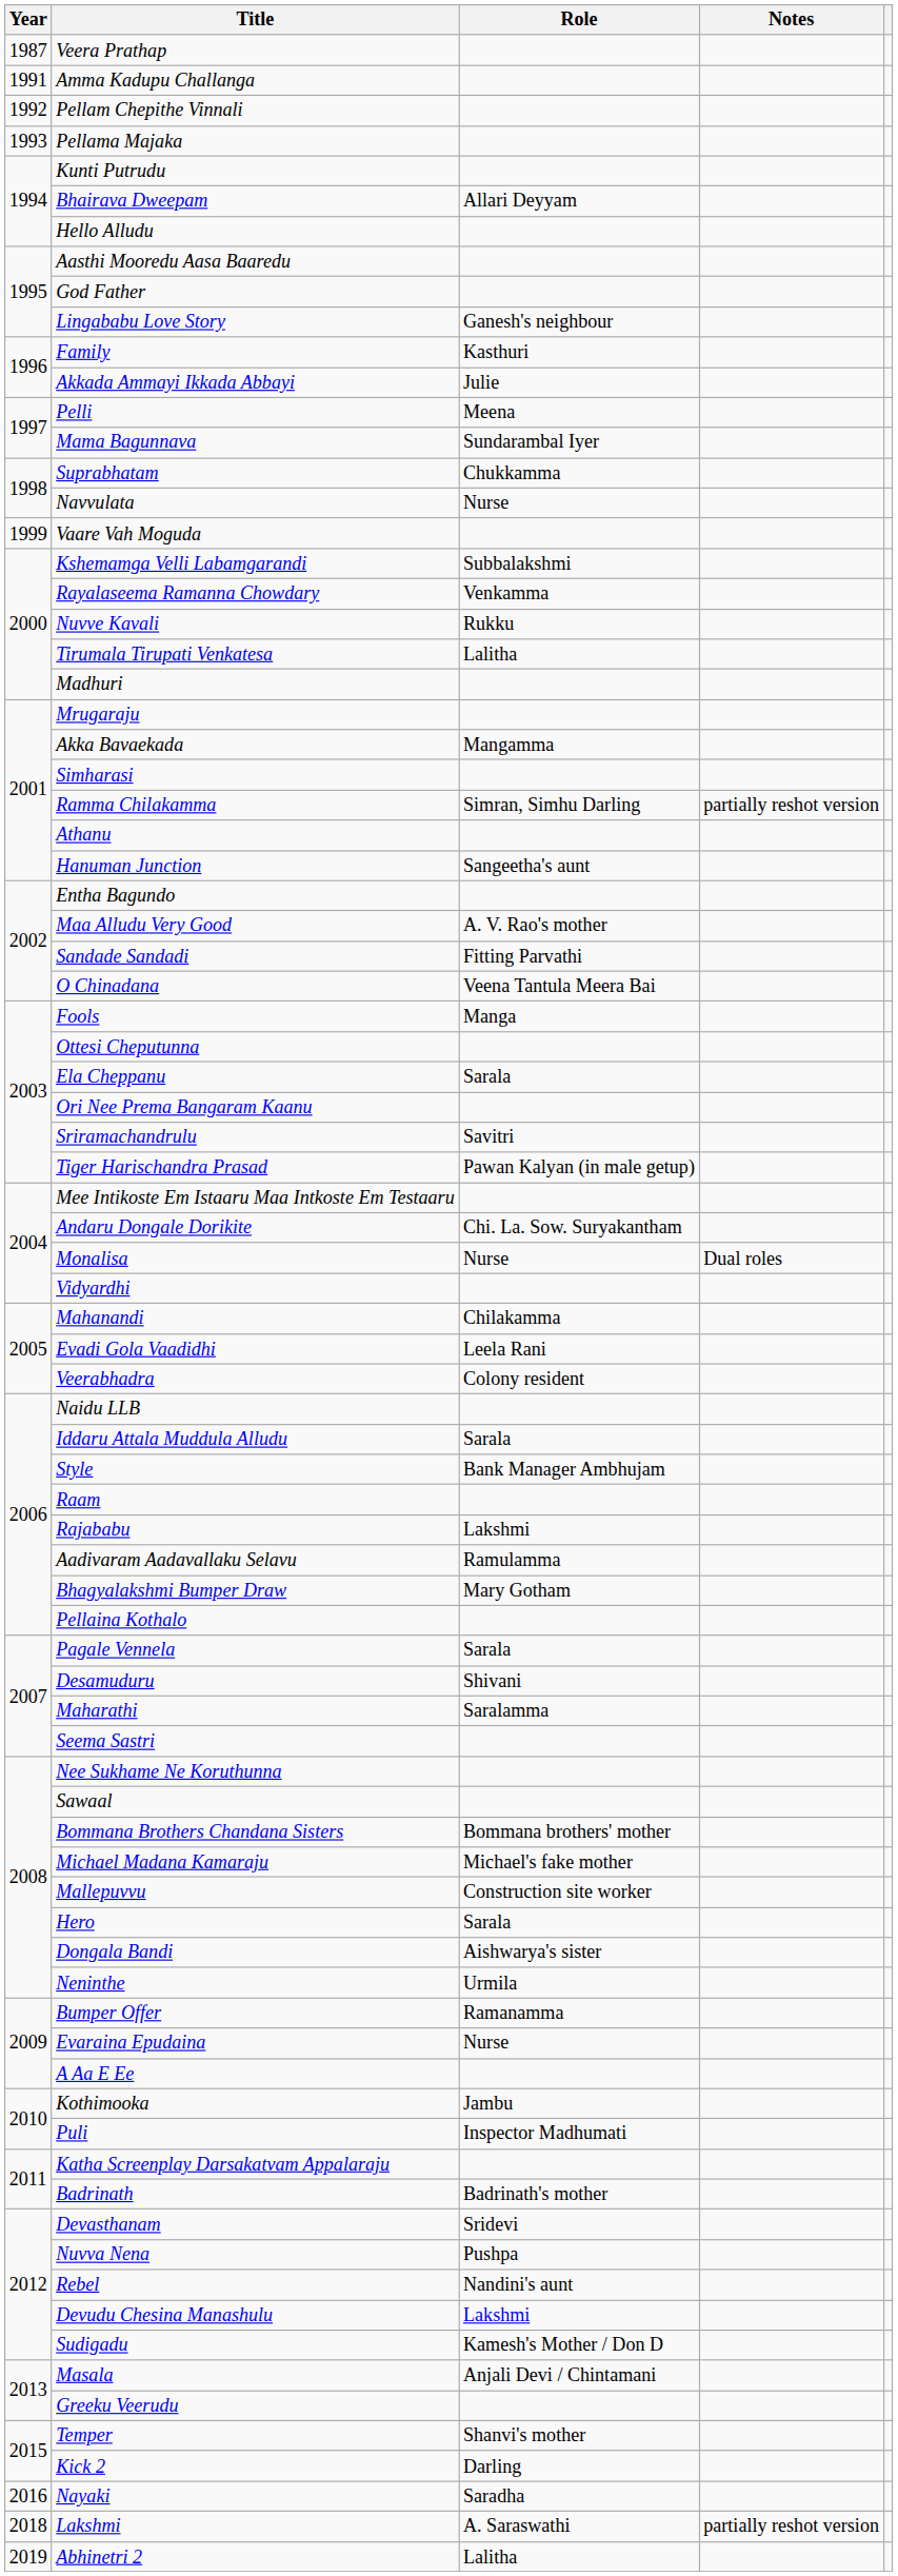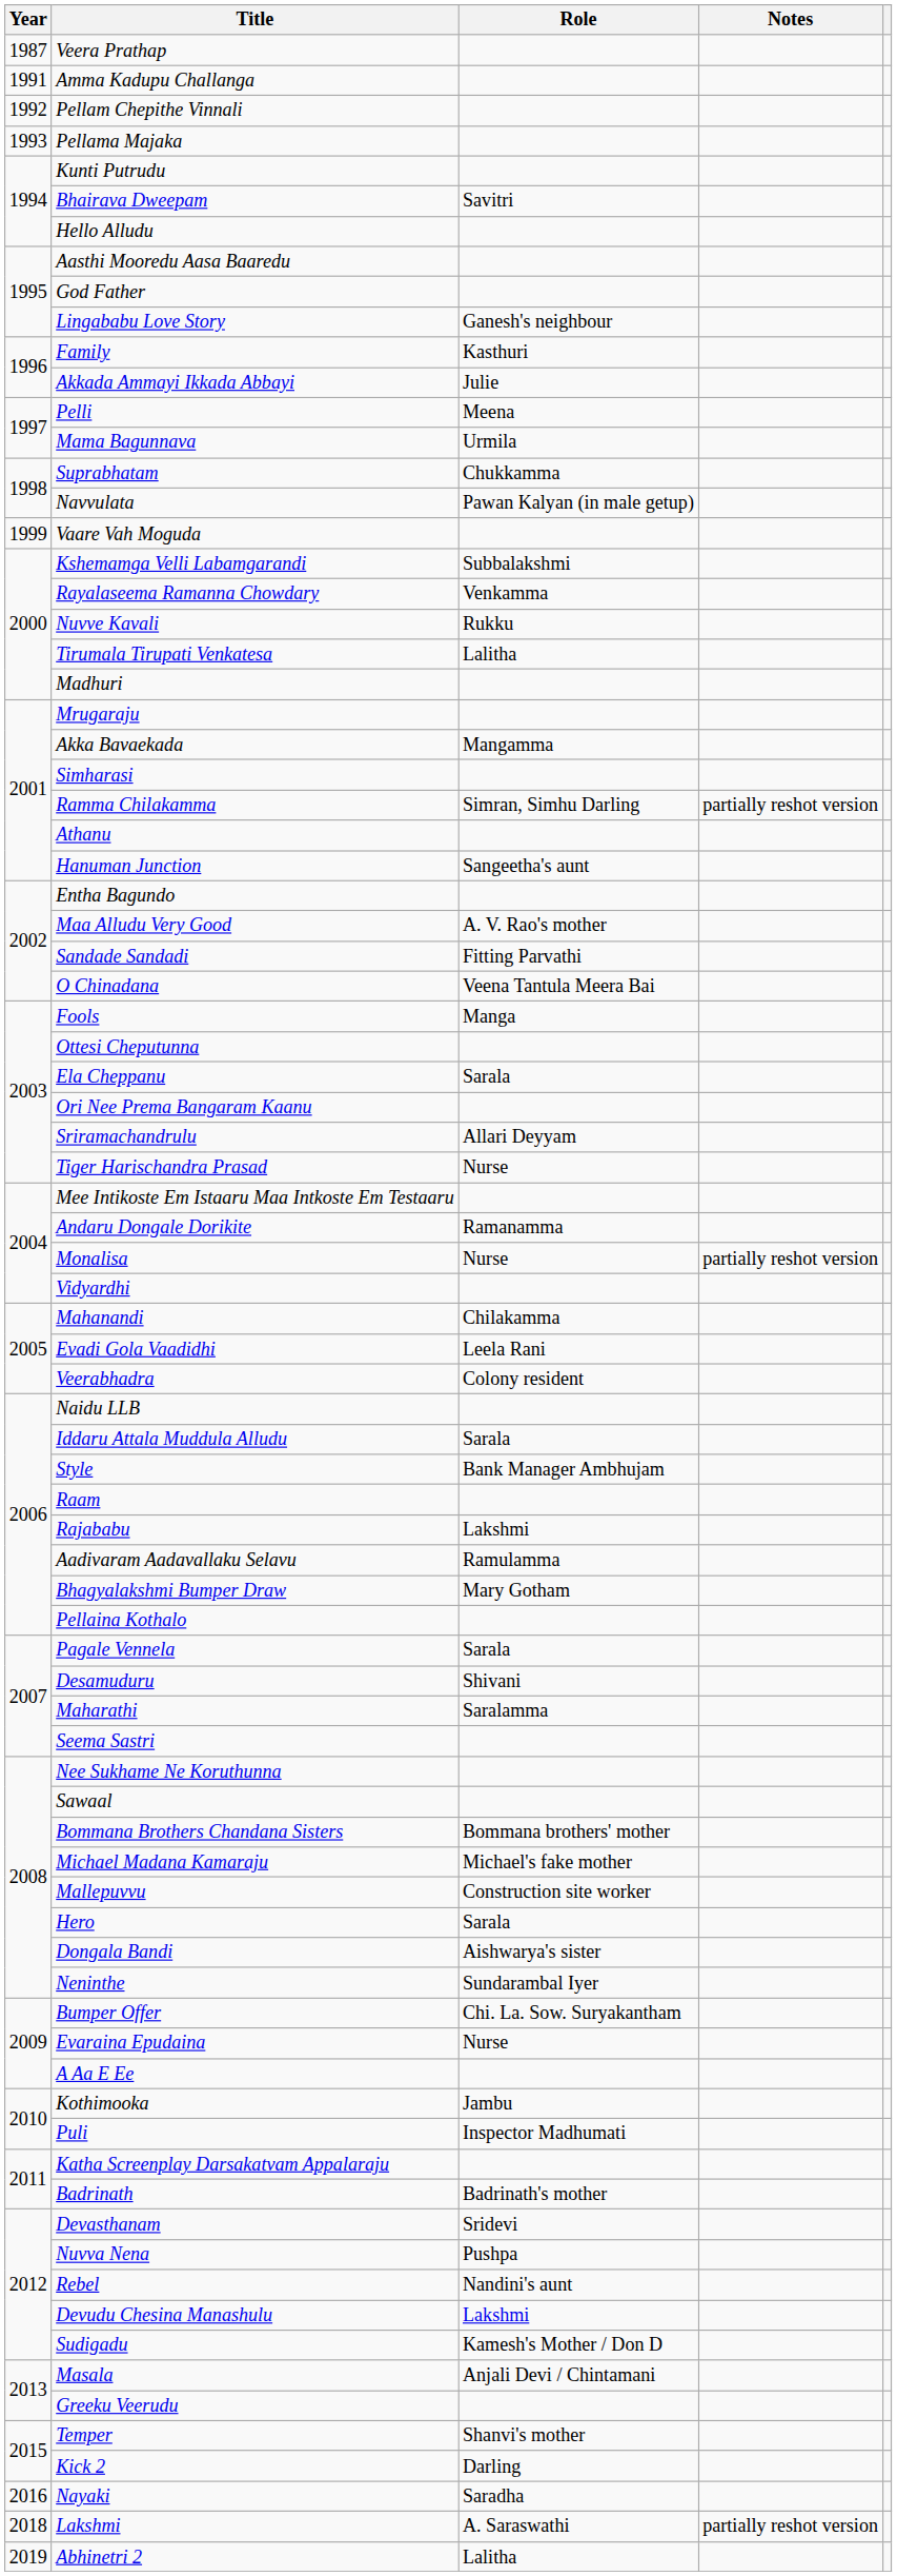 <table class="wikitable sortable">
 <tr>
 <th scope="col">Year</th>
 <th scope="col">Title</th>
 <th scope="col">Role</th>
 <th scope="col" class="unsortable">Notes</th>
 <th scope="col" class="unsortable"></th>
 </tr>
 <tr>
 <td>1987</td>
 <td><em>Veera Prathap</em></td>
 <td></td>
 <td></td>
 <td></td>
 </tr>
 <tr>
 <td>1991</td>
 <td><em>Amma Kadupu Challanga</em></td>
 <td></td>
 <td></td>
 <td></td>
 </tr>
 <tr>
 <td>1992</td>
 <td><em>Pellam Chepithe Vinnali</em></td>
 <td></td>
 <td></td>
 <td></td>
 </tr>
 <tr>
 <td>1993</td>
 <td><em>Pellama Majaka</em></td>
 <td></td>
 <td></td>
 <td></td>
 </tr>
 <tr>
 <td rowspan=3>1994</td>
 <td><em>Kunti Putrudu</em></td>
 <td></td>
 <td></td>
 <td></td>
 </tr>
 <tr>
 <td><em><a href='#'>Bhairava Dweepam</a></em></td>
-<td>Allari Deyyam</td>
+<td>Savitri</td>
 <td></td>
 <td></td>
 </tr>
 <tr>
 <td><em>Hello Alludu</em></td>
 <td></td>
 <td></td>
 <td></td>
 </tr>
 <tr>
 <td rowspan=3>1995</td>
 <td><em>Aasthi Mooredu Aasa Baaredu</em></td>
 <td></td>
 <td></td>
 <td></td>
 </tr>
 <tr>
 <td><em>God Father</em></td>
 <td></td>
 <td></td>
 <td></td>
 </tr>
 <tr>
 <td><em><a href='#'>Lingababu Love Story</a></em></td>
 <td>Ganesh's neighbour</td>
 <td></td>
 <td></td>
 </tr>
 <tr>
 <td rowspan=2>1996</td>
 <td><em><a href='#'>Family</a></em></td>
 <td>Kasthuri</td>
 <td></td>
 <td></td>
 </tr>
 <tr>
 <td><em><a href='#'>Akkada Ammayi Ikkada Abbayi</a></em></td>
 <td>Julie</td>
 <td></td>
 <td></td>
 </tr>
 <tr>
 <td rowspan=2>1997</td>
 <td><em><a href='#'>Pelli</a></em></td>
 <td>Meena</td>
 <td></td>
 <td></td>
 </tr>
 <tr>
 <td><em><a href='#'>Mama Bagunnava</a></em></td>
-<td>Sundarambal Iyer</td>
+<td>Urmila</td>
 <td></td>
 <td></td>
 </tr>
 <tr>
 <td rowspan=2>1998</td>
 <td><em><a href='#'>Suprabhatam</a></em></td>
 <td>Chukkamma</td>
 <td></td>
 <td></td>
 </tr>
 <tr>
 <td><em>Navvulata</em></td>
-<td>Nurse</td>
+<td>Pawan Kalyan (in male getup)</td>
 <td></td>
 <td></td>
 </tr>
 <tr>
 <td>1999</td>
 <td><em>Vaare Vah Moguda</em></td>
 <td></td>
 <td></td>
 <td></td>
 </tr>
 <tr>
 <td rowspan=5>2000</td>
 <td><em><a href='#'>Kshemamga Velli Labamgarandi</a></em></td>
 <td>Subbalakshmi</td>
 <td></td>
 <td></td>
 </tr>
 <tr>
 <td><em><a href='#'>Rayalaseema Ramanna Chowdary</a></em></td>
 <td>Venkamma</td>
 <td></td>
 <td></td>
 </tr>
 <tr>
 <td><em><a href='#'>Nuvve Kavali</a></em></td>
 <td>Rukku</td>
 <td></td>
 <td></td>
 </tr>
 <tr>
 <td><em><a href='#'>Tirumala Tirupati Venkatesa</a></em></td>
 <td>Lalitha</td>
 <td></td>
 <td></td>
 </tr>
 <tr>
 <td><em>Madhuri</em></td>
 <td></td>
 <td></td>
 <td></td>
 </tr>
 <tr>
 <td rowspan=6>2001</td>
 <td><em><a href='#'>Mrugaraju</a></em></td>
 <td></td>
 <td></td>
 <td></td>
 </tr>
 <tr>
 <td><em>Akka Bavaekada</em></td>
 <td>Mangamma</td>
 <td></td>
 <td></td>
 </tr>
 <tr>
 <td><em><a href='#'>Simharasi</a></em></td>
 <td></td>
 <td></td>
 <td></td>
 </tr>
 <tr>
 <td><em><a href='#'>Ramma Chilakamma</a></em></td>
 <td>Simran, Simhu Darling</td>
 <td>partially reshot version</td>
 <td></td>
 </tr>
 <tr>
 <td><em><a href='#'>Athanu</a></em></td>
 <td></td>
 <td></td>
 <td></td>
 </tr>
 <tr>
 <td><em><a href='#'>Hanuman Junction</a></em></td>
 <td>Sangeetha's aunt</td>
 <td></td>
 <td></td>
 </tr>
 <tr>
 <td rowspan=4>2002</td>
 <td><em>Entha Bagundo</em></td>
 <td></td>
 <td></td>
 <td></td>
 </tr>
 <tr>
 <td><em><a href='#'>Maa Alludu Very Good</a></em></td>
 <td>A. V. Rao's mother</td>
 <td></td>
 <td></td>
 </tr>
 <tr>
 <td><em><a href='#'>Sandade Sandadi</a></em></td>
 <td>Fitting Parvathi</td>
 <td></td>
 <td></td>
 </tr>
 <tr>
 <td><em><a href='#'>O Chinadana</a></em></td>
 <td>Veena Tantula Meera Bai</td>
 <td></td>
 <td></td>
 </tr>
 <tr>
 <td rowspan=6>2003</td>
 <td><em><a href='#'>Fools</a></em></td>
 <td>Manga</td>
 <td></td>
 <td></td>
 </tr>
 <tr>
 <td><em><a href='#'>Ottesi Cheputunna</a></em></td>
 <td></td>
 <td></td>
 <td></td>
 </tr>
 <tr>
 <td><em><a href='#'>Ela Cheppanu</a></em></td>
 <td>Sarala</td>
 <td></td>
 <td></td>
 </tr>
 <tr>
 <td><em><a href='#'>Ori Nee Prema Bangaram Kaanu</a></em></td>
 <td></td>
 <td></td>
 <td></td>
 </tr>
 <tr>
 <td><em><a href='#'>Sriramachandrulu</a></em></td>
-<td>Savitri</td>
+<td>Allari Deyyam</td>
 <td></td>
 <td></td>
 </tr>
 <tr>
 <td><em><a href='#'>Tiger Harischandra Prasad</a></em></td>
-<td>Pawan Kalyan (in male getup)</td>
+<td>Nurse</td>
 <td></td>
 <td></td>
 </tr>
 <tr>
 <td rowspan=4>2004</td>
 <td><em>Mee Intikoste Em Istaaru Maa Intkoste Em Testaaru</em></td>
 <td></td>
 <td></td>
 <td></td>
 </tr>
 <tr>
 <td><em><a href='#'>Andaru Dongale Dorikite</a></em></td>
-<td>Chi. La. Sow. Suryakantham</td>
+<td>Ramanamma</td>
 <td></td>
 <td></td>
 </tr>
 <tr>
 <td><em><a href='#'>Monalisa</a></em></td>
 <td>Nurse</td>
-<td>Dual roles</td>
+<td>partially reshot version</td>
 <td></td>
 </tr>
 <tr>
 <td><em><a href='#'>Vidyardhi</a></em></td>
 <td></td>
 <td></td>
 <td></td>
 </tr>
 <tr>
 <td rowspan=3>2005</td>
 <td><em><a href='#'>Mahanandi</a></em></td>
 <td>Chilakamma</td>
 <td></td>
 <td></td>
 </tr>
 <tr>
 <td><em><a href='#'>Evadi Gola Vaadidhi</a></em></td>
 <td>Leela Rani</td>
 <td></td>
 <td></td>
 </tr>
 <tr>
 <td><em><a href='#'>Veerabhadra</a></em></td>
 <td>Colony resident</td>
 <td></td>
 <td></td>
 </tr>
 <tr>
 <td rowspan=8>2006</td>
 <td><em>Naidu LLB</em></td>
 <td></td>
 <td></td>
 <td></td>
 </tr>
 <tr>
 <td><em><a href='#'>Iddaru Attala Muddula Alludu</a></em></td>
 <td>Sarala</td>
 <td></td>
 <td></td>
 </tr>
 <tr>
 <td><em><a href='#'>Style</a></em></td>
 <td>Bank Manager Ambhujam</td>
 <td></td>
 <td></td>
 </tr>
 <tr>
 <td><em><a href='#'>Raam</a></em></td>
 <td></td>
 <td></td>
 <td></td>
 </tr>
 <tr>
 <td><em><a href='#'>Rajababu</a></em></td>
 <td>Lakshmi</td>
 <td></td>
 <td></td>
 </tr>
 <tr>
 <td><em>Aadivaram Aadavallaku Selavu</em></td>
 <td>Ramulamma</td>
 <td></td>
 <td></td>
 </tr>
 <tr>
 <td><em><a href='#'>Bhagyalakshmi Bumper Draw</a></em></td>
 <td>Mary Gotham</td>
 <td></td>
 <td></td>
 </tr>
 <tr>
 <td><em><a href='#'>Pellaina Kothalo</a></em></td>
 <td></td>
 <td></td>
 <td></td>
 </tr>
 <tr>
 <td rowspan=4>2007</td>
 <td><em><a href='#'>Pagale Vennela</a></em></td>
 <td>Sarala</td>
 <td></td>
 <td></td>
 </tr>
 <tr>
 <td><em><a href='#'>Desamuduru</a></em></td>
 <td>Shivani</td>
 <td></td>
 <td></td>
 </tr>
 <tr>
 <td><em><a href='#'>Maharathi</a></em></td>
 <td>Saralamma</td>
 <td></td>
 <td></td>
 </tr>
 <tr>
 <td><em><a href='#'>Seema Sastri</a></em></td>
 <td></td>
 <td></td>
 <td></td>
 </tr>
 <tr>
 <td rowspan=8>2008</td>
 <td><em><a href='#'>Nee Sukhame Ne Koruthunna</a></em></td>
 <td></td>
 <td></td>
 <td></td>
 </tr>
 <tr>
 <td><em>Sawaal</em></td>
 <td></td>
 <td></td>
 <td></td>
 </tr>
 <tr>
 <td><em><a href='#'>Bommana Brothers Chandana Sisters</a></em></td>
 <td>Bommana brothers' mother</td>
 <td></td>
 <td></td>
 </tr>
 <tr>
 <td><em><a href='#'>Michael Madana Kamaraju</a></em></td>
 <td>Michael's fake mother</td>
 <td></td>
 <td></td>
 </tr>
 <tr>
 <td><em><a href='#'>Mallepuvvu</a></em></td>
 <td>Construction site worker</td>
 <td></td>
 <td></td>
 </tr>
 <tr>
 <td><em><a href='#'>Hero</a></em></td>
 <td>Sarala</td>
 <td></td>
 <td></td>
 </tr>
 <tr>
 <td><em><a href='#'>Dongala Bandi</a></em></td>
 <td>Aishwarya's sister</td>
 <td></td>
 <td></td>
 </tr>
 <tr>
 <td><em><a href='#'>Neninthe</a></em></td>
-<td>Urmila</td>
+<td>Sundarambal Iyer</td>
 <td></td>
 <td></td>
 </tr>
 <tr>
 <td rowspan=3>2009</td>
 <td><em><a href='#'>Bumper Offer</a></em></td>
-<td>Ramanamma</td>
+<td>Chi. La. Sow. Suryakantham</td>
 <td></td>
 <td></td>
 </tr>
 <tr>
 <td><em><a href='#'>Evaraina Epudaina</a></em></td>
 <td>Nurse</td>
 <td></td>
 <td></td>
 </tr>
 <tr>
 <td><em><a href='#'>A Aa E Ee</a></em></td>
 <td></td>
 <td></td>
 <td></td>
 </tr>
 <tr>
 <td rowspan="2">2010</td>
 <td><em>Kothimooka</em></td>
 <td>Jambu</td>
 <td></td>
 <td></td>
 </tr>
 <tr>
 <td><em><a href='#'>Puli</a></em></td>
 <td>Inspector Madhumati</td>
 <td></td>
 <td></td>
 </tr>
 <tr>
 <td rowspan=2>2011</td>
 <td><em><a href='#'>Katha Screenplay Darsakatvam Appalaraju</a></em></td>
 <td></td>
 <td></td>
 <td></td>
 </tr>
 <tr>
 <td><em><a href='#'>Badrinath</a></em></td>
 <td>Badrinath's mother</td>
 <td></td>
 <td></td>
 </tr>
 <tr>
 <td rowspan=5>2012</td>
 <td><em><a href='#'>Devasthanam</a></em></td>
 <td>Sridevi</td>
 <td></td>
 <td></td>
 </tr>
 <tr>
 <td><em><a href='#'>Nuvva Nena</a></em></td>
 <td>Pushpa</td>
 <td></td>
 <td></td>
 </tr>
 <tr>
 <td><em><a href='#'>Rebel</a></em></td>
 <td>Nandini's aunt</td>
 <td></td>
 <td></td>
 </tr>
 <tr>
 <td><em><a href='#'>Devudu Chesina Manashulu</a></em></td>
 <td><a href='#'>Lakshmi</a></td>
 <td></td>
 <td></td>
 </tr>
 <tr>
 <td><em><a href='#'>Sudigadu</a></em></td>
 <td>Kamesh's Mother / Don D</td>
 <td></td>
 <td></td>
 </tr>
 <tr>
 <td rowspan=2>2013</td>
 <td><em><a href='#'>Masala</a></em></td>
 <td>Anjali Devi / Chintamani</td>
 <td></td>
 <td></td>
 </tr>
 <tr>
 <td><em><a href='#'>Greeku Veerudu</a></em></td>
 <td></td>
 <td></td>
 <td></td>
 </tr>
 <tr>
 <td rowspan=2>2015</td>
 <td><em><a href='#'>Temper</a></em></td>
 <td>Shanvi's mother</td>
 <td></td>
 <td></td>
 </tr>
 <tr>
 <td><em><a href='#'>Kick 2</a></em></td>
 <td>Darling</td>
 <td></td>
 <td></td>
 </tr>
 <tr>
 <td>2016</td>
 <td><em><a href='#'>Nayaki</a></em></td>
 <td>Saradha</td>
 <td></td>
 <td></td>
 </tr>
 <tr>
 <td>2018</td>
 <td><em><a href='#'>Lakshmi</a></em></td>
 <td>A. Saraswathi</td>
 <td>partially reshot version</td>
 <td></td>
 </tr>
 <tr>
 <td>2019</td>
 <td><em><a href='#'>Abhinetri 2</a></em></td>
 <td>Lalitha</td>
 <td></td>
 <td></td>
 </tr>
 <tr>
 </tr>
 </table>
